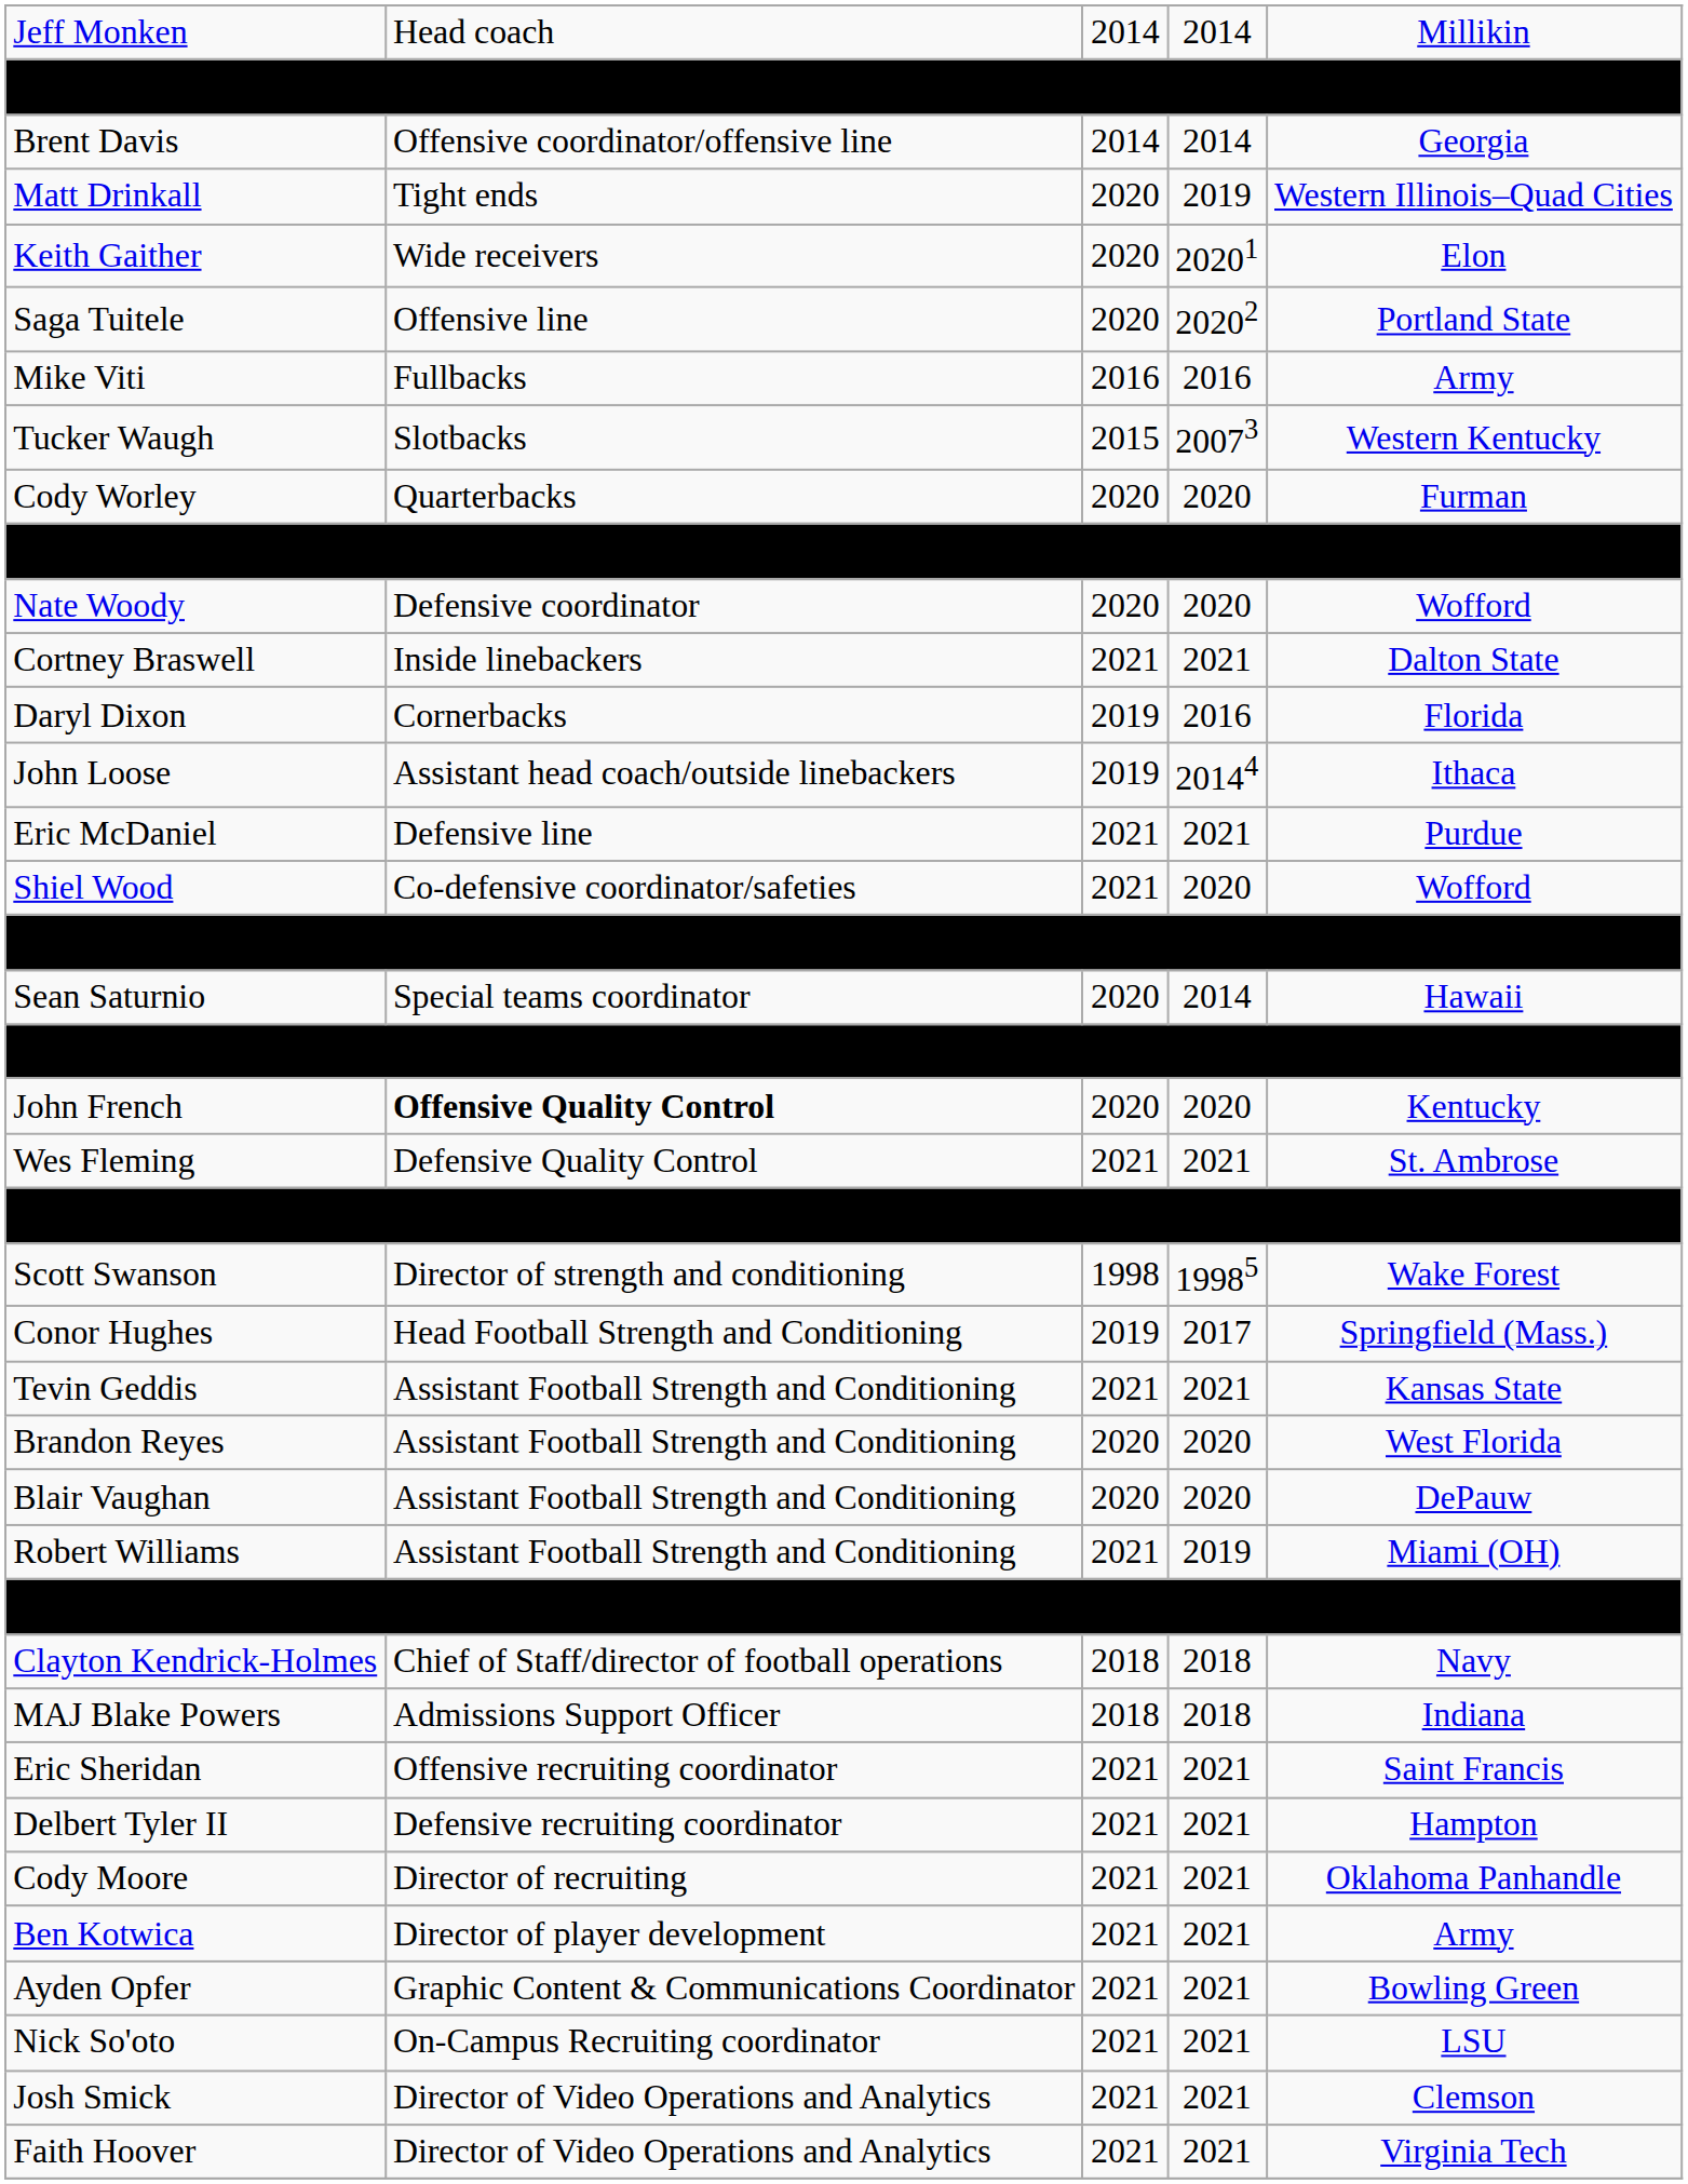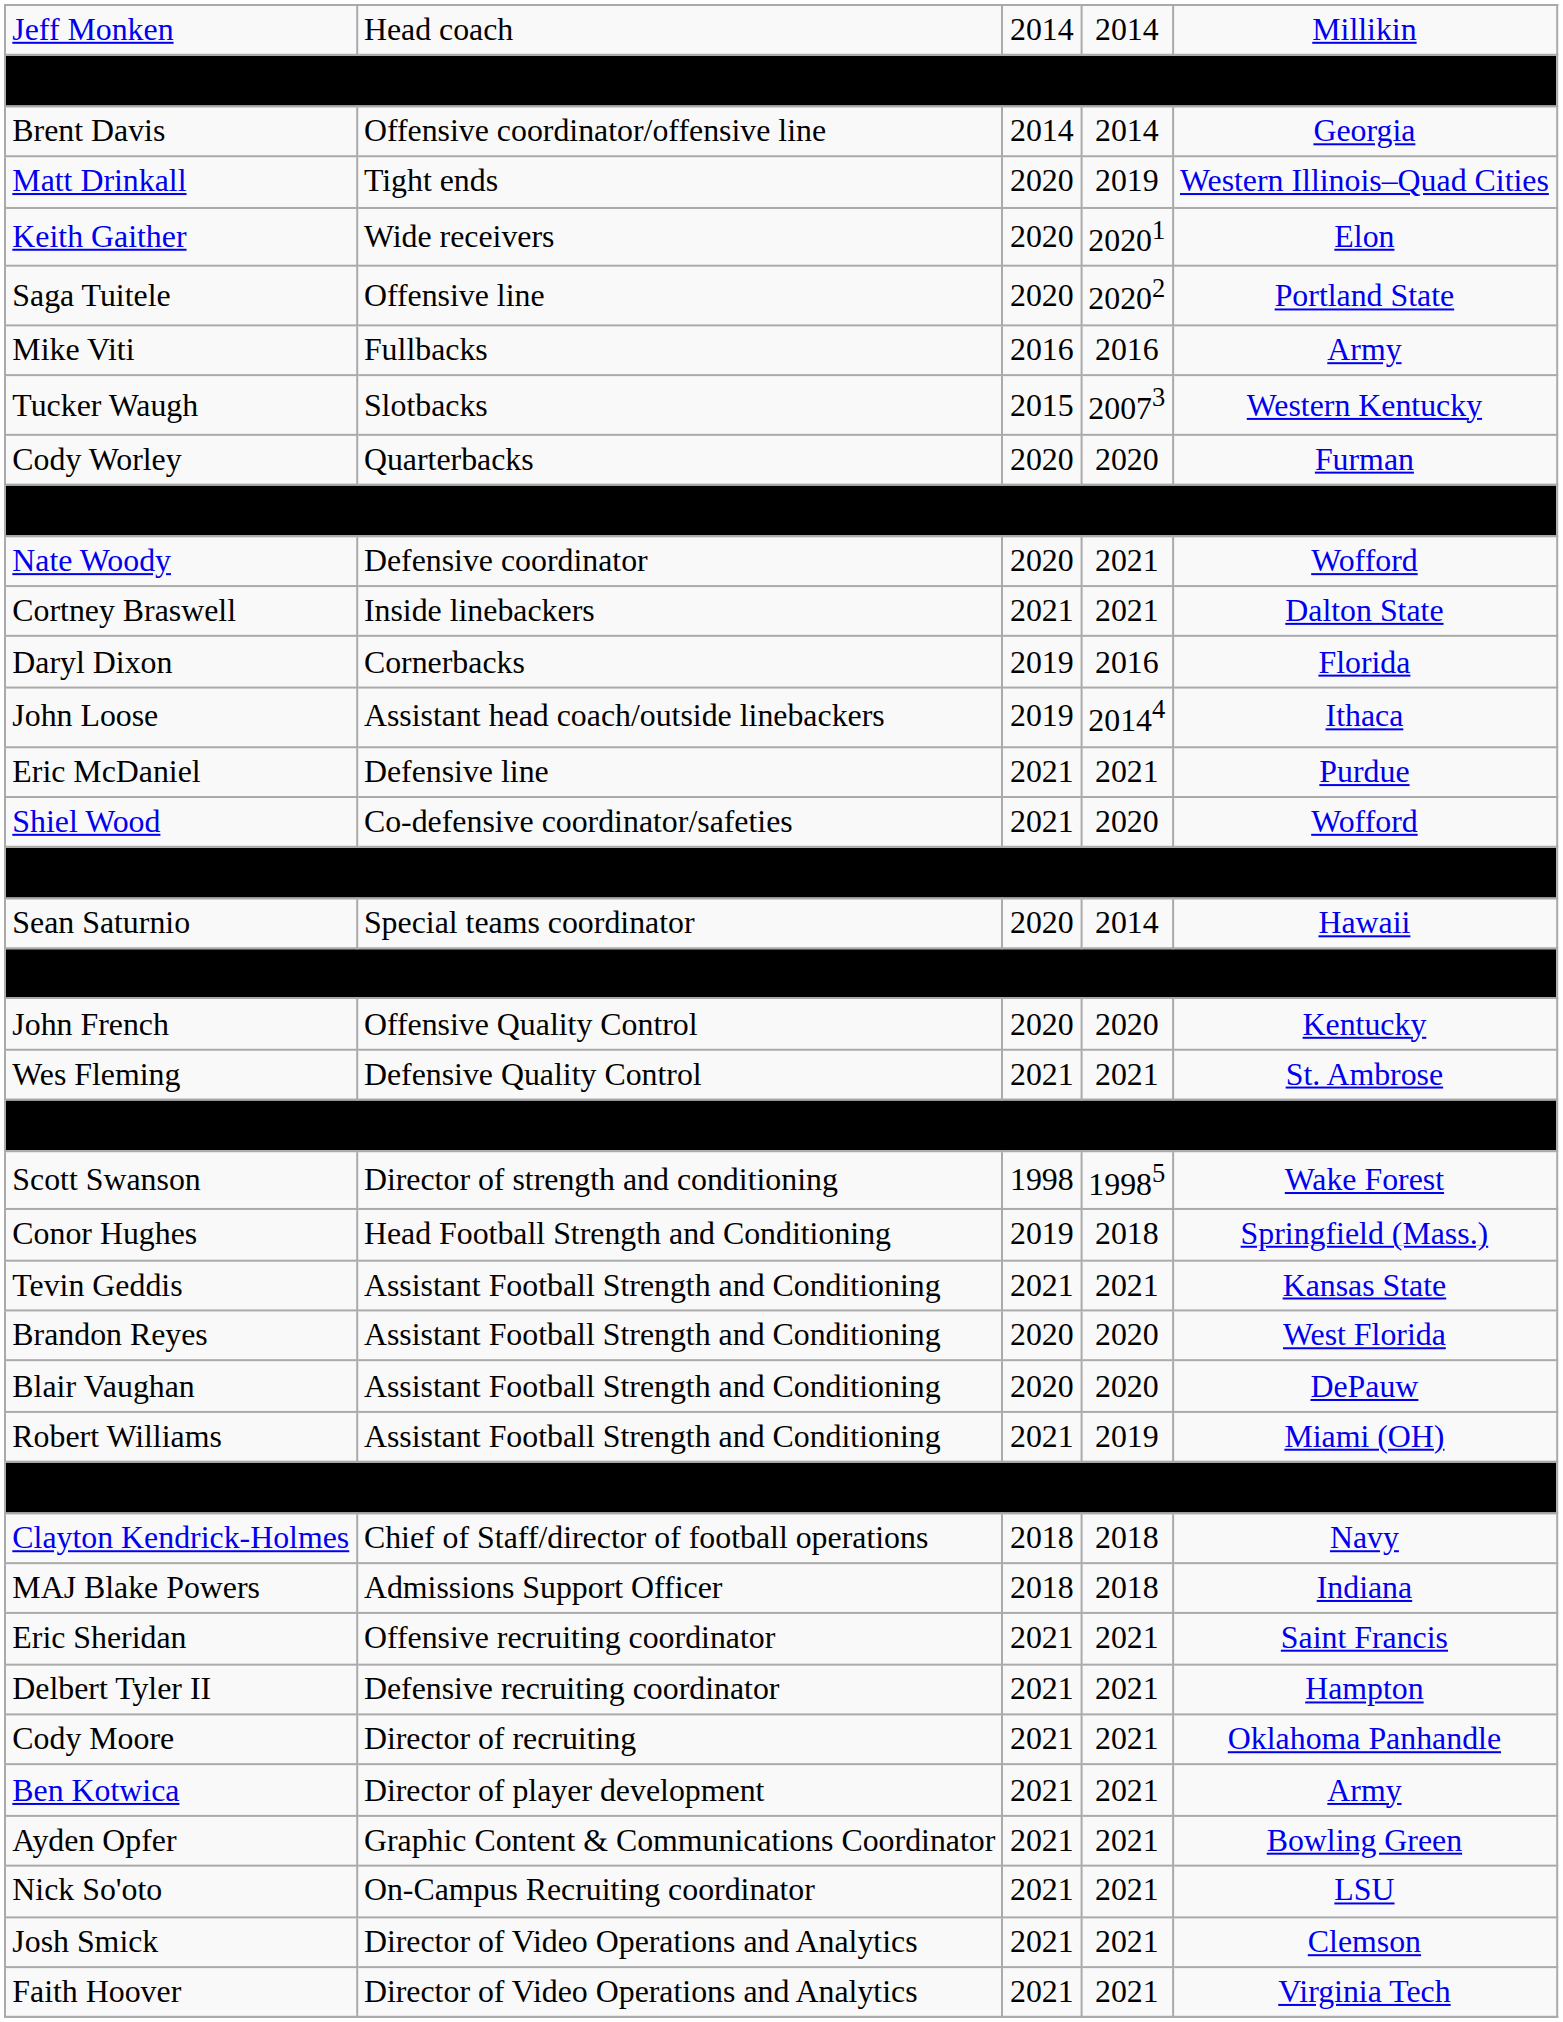 <table class="wikitable">
 <tr>
 </tr>
 <tr>
 <td><a href='#'>Jeff Monken</a></td>
 <td>Head coach</td>
 <td align=center>2014</td>
 <td align=center>2014</td>
 <td align=center><a href='#'>Millikin</a></td>
 </tr>
 <tr>
 <td colspan="5" style="background:#000000; text-align: center"><span><strong>Offensive staff</strong></span></td>
 </tr>
 <tr>
 <td>Brent Davis</td>
 <td>Offensive coordinator/offensive line</td>
 <td align=center>2014</td>
 <td align=center>2014</td>
 <td align=center><a href='#'>Georgia</a></td>
 </tr>
 <tr>
 <td><a href='#'>Matt Drinkall</a></td>
 <td>Tight ends</td>
 <td align=center>2020</td>
 <td align=center>2019</td>
 <td align=center><a href='#'>Western Illinois–Quad Cities</a></td>
 </tr>
 <tr>
 <td><a href='#'>Keith Gaither</a></td>
 <td>Wide receivers</td>
 <td align=center>2020</td>
 <td align=center>2020<sup>1</sup></td>
 <td align=center><a href='#'>Elon</a></td>
 </tr>
 <tr>
 <td>Saga Tuitele</td>
 <td>Offensive line</td>
 <td align=center>2020</td>
 <td align=center>2020<sup>2</sup></td>
 <td align=center><a href='#'>Portland State</a></td>
 </tr>
 <tr>
 <td>Mike Viti</td>
 <td>Fullbacks</td>
 <td align=center>2016</td>
 <td align=center>2016</td>
 <td align=center><a href='#'>Army</a></td>
 </tr>
 <tr>
 <td>Tucker Waugh</td>
 <td>Slotbacks</td>
 <td align=center>2015</td>
 <td align=center>2007<sup>3</sup></td>
 <td align=center><a href='#'>Western Kentucky</a></td>
 </tr>
 <tr>
 <td>Cody Worley</td>
 <td>Quarterbacks</td>
 <td align=center>2020</td>
 <td align=center>2020</td>
 <td align=center><a href='#'>Furman</a></td>
 </tr>
 <tr>
 <td colspan="5" style="background:#000000; text-align: center"><span><strong>Defensive staff</strong></span></td>
 </tr>
 <tr>
 <td><a href='#'>Nate Woody</a></td>
 <td>Defensive coordinator</td>
 <td align=center>2020</td>
-<td align=center>2020</td>
+<td align=center>2021</td>
 <td align=center><a href='#'>Wofford</a></td>
 </tr>
 <tr>
 <td>Cortney Braswell</td>
 <td>Inside linebackers</td>
 <td align=center>2021</td>
 <td align=center>2021</td>
 <td align=center><a href='#'>Dalton State</a></td>
 </tr>
 <tr>
 <td>Daryl Dixon</td>
 <td>Cornerbacks</td>
 <td align=center>2019</td>
 <td align=center>2016</td>
 <td align=center><a href='#'>Florida</a></td>
 </tr>
 <tr>
 <td>John Loose</td>
 <td>Assistant head coach/outside linebackers</td>
 <td align=center>2019</td>
 <td align=center>2014<sup>4</sup></td>
 <td align=center><a href='#'>Ithaca</a></td>
 </tr>
 <tr>
 <td>Eric McDaniel</td>
 <td>Defensive line</td>
 <td align=center>2021</td>
 <td align=center>2021</td>
 <td align=center><a href='#'>Purdue</a></td>
 </tr>
 <tr>
 <td><a href='#'>Shiel Wood</a></td>
 <td>Co-defensive coordinator/safeties</td>
 <td align=center>2021</td>
 <td align=center>2020</td>
 <td align=center><a href='#'>Wofford</a></td>
 </tr>
 <tr>
 <td colspan="5" style="background:#000000; text-align: center"><span><strong>Special teams staff</strong></span></td>
 </tr>
 <tr>
 <td>Sean Saturnio</td>
 <td>Special teams coordinator</td>
 <td align=center>2020</td>
 <td align=center>2014</td>
 <td align=center><a href='#'>Hawaii</a></td>
 </tr>
 <tr>
 <td colspan="5" style="background:#000000; text-align: center"><span><strong>Quality control staff</strong></span></td>
 </tr>
 <tr>
 <td>John French</td>
-<td><strong>Offensive Quality Control</strong></td>
+<td>Offensive Quality Control</td>
 <td align=center>2020</td>
 <td align=center>2020</td>
 <td align=center><a href='#'>Kentucky</a></td>
 </tr>
 <tr>
 <td>Wes Fleming</td>
 <td>Defensive Quality Control</td>
 <td align=center>2021</td>
 <td align=center>2021</td>
 <td align=center><a href='#'>St. Ambrose</a></td>
 </tr>
 <tr>
 <td colspan="5" style="background:#000000; text-align: center"><span><strong>Strength and conditioning staff</strong></span></td>
 </tr>
 <tr>
 <td>Scott Swanson</td>
 <td>Director of strength and conditioning</td>
 <td align=center>1998</td>
 <td align=center>1998<sup>5</sup></td>
 <td align=center><a href='#'>Wake Forest</a></td>
 </tr>
 <tr>
 <td>Conor Hughes</td>
 <td>Head Football Strength and Conditioning</td>
 <td align=center>2019</td>
-<td align=center>2017</td>
+<td align=center>2018</td>
 <td align=center><a href='#'>Springfield (Mass.)</a></td>
 </tr>
 <tr>
 <td>Tevin Geddis</td>
 <td>Assistant Football Strength and Conditioning</td>
 <td align=center>2021</td>
 <td align=center>2021</td>
 <td align=center><a href='#'>Kansas State</a></td>
 </tr>
 <tr>
 <td>Brandon Reyes</td>
 <td>Assistant Football Strength and Conditioning</td>
 <td align=center>2020</td>
 <td align=center>2020</td>
 <td align=center><a href='#'>West Florida</a></td>
 </tr>
 <tr>
 <td>Blair Vaughan</td>
 <td>Assistant Football Strength and Conditioning</td>
 <td align=center>2020</td>
 <td align=center>2020</td>
 <td align=center><a href='#'>DePauw</a></td>
 </tr>
 <tr>
 <td>Robert Williams</td>
 <td>Assistant Football Strength and Conditioning</td>
 <td align=center>2021</td>
 <td align=center>2019</td>
 <td align=center><a href='#'>Miami (OH)</a></td>
 </tr>
 <tr>
 <td colspan="5" style="background:#000000; text-align: center"><span><strong>Support staff</strong></span></td>
 </tr>
 <tr>
 <td><a href='#'>Clayton Kendrick-Holmes</a></td>
 <td>Chief of Staff/director of football operations</td>
 <td align=center>2018</td>
 <td align=center>2018</td>
 <td align=center><a href='#'>Navy</a></td>
 </tr>
 <tr>
 <td>MAJ Blake Powers</td>
 <td>Admissions Support Officer</td>
 <td align=center>2018</td>
 <td align=center>2018</td>
 <td align=center><a href='#'>Indiana</a></td>
 </tr>
 <tr>
 <td>Eric Sheridan</td>
 <td>Offensive recruiting coordinator</td>
 <td align=center>2021</td>
 <td align=center>2021</td>
 <td align=center><a href='#'>Saint Francis</a></td>
 </tr>
 <tr>
 <td>Delbert Tyler II</td>
 <td>Defensive recruiting coordinator</td>
 <td align=center>2021</td>
 <td align=center>2021</td>
 <td align=center><a href='#'>Hampton</a></td>
 </tr>
 <tr>
 <td>Cody Moore</td>
 <td>Director of recruiting</td>
 <td align=center>2021</td>
 <td align=center>2021</td>
 <td align=center><a href='#'>Oklahoma Panhandle</a></td>
 </tr>
 <tr>
 <td><a href='#'>Ben Kotwica</a></td>
 <td>Director of player development</td>
 <td align=center>2021</td>
 <td align=center>2021</td>
 <td align=center><a href='#'>Army</a></td>
 </tr>
 <tr>
 <td>Ayden Opfer</td>
 <td>Graphic Content & Communications Coordinator</td>
 <td align=center>2021</td>
 <td align=center>2021</td>
 <td align=center><a href='#'>Bowling Green</a></td>
 </tr>
 <tr>
 <td>Nick So'oto</td>
 <td>On-Campus Recruiting coordinator</td>
 <td align=center>2021</td>
 <td align=center>2021</td>
 <td align=center><a href='#'>LSU</a></td>
 </tr>
 <tr>
 <td>Josh Smick</td>
 <td>Director of Video Operations and Analytics</td>
 <td align=center>2021</td>
 <td align=center>2021</td>
 <td align=center><a href='#'>Clemson</a></td>
 </tr>
 <tr>
 <td>Faith Hoover</td>
 <td>Director of Video Operations and Analytics</td>
 <td align=center>2021</td>
 <td align=center>2021</td>
 <td align=center><a href='#'>Virginia Tech</a></td>
 </tr>
 <tr>
 </tr>
 </table>
